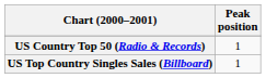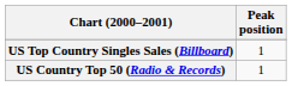 <table class="wikitable sortable plainrowheaders" style="text-align:center">
 <tr>
 <th>Chart (2000–2001)</th>
 <th>Peak<br>position</th>
 </tr>
 <tr>
 </tr>
 <tr>
 </tr>
 <tr>
 </tr>
 <tr>
+<th scope="row">US Top Country Singles Sales (<em><a href='#'>Billboard</a></em>)</th>
+<td>1</td>
+</tr>
+<tr>
 <th scope="row">US Country Top 50 (<em><a href='#'>Radio & Records</a></em>)</th>
 <td>1</td>
 </tr>
-<tr>
-<th scope="row">US Top Country Singles Sales (<em><a href='#'>Billboard</a></em>)</th>
-<td>1</td>
-</tr>
 </table>
